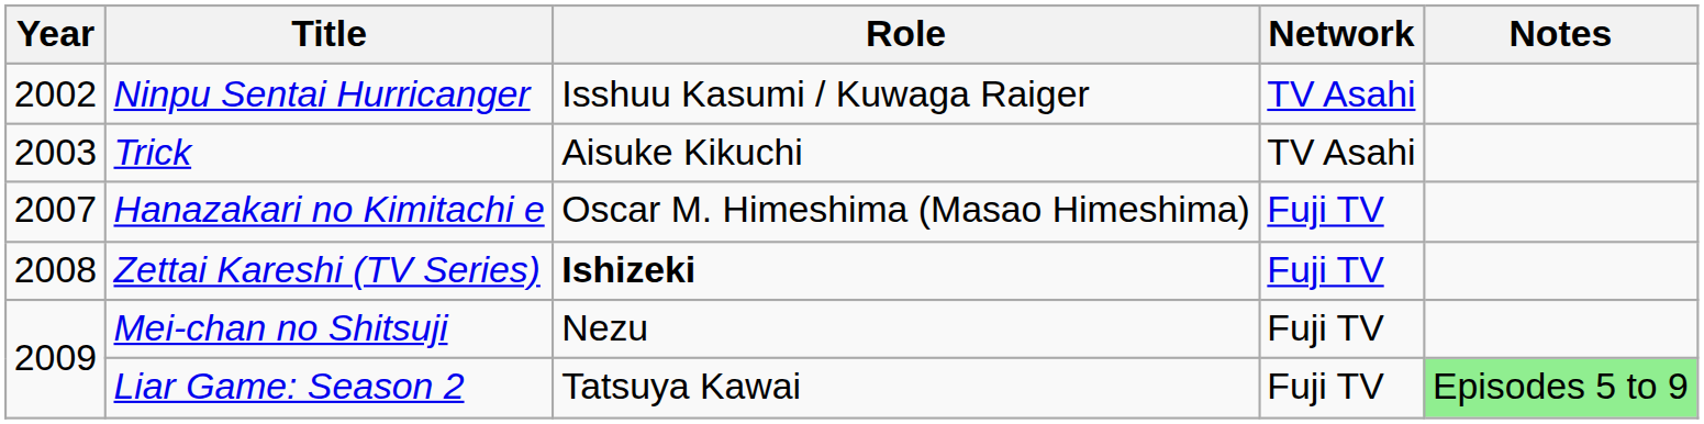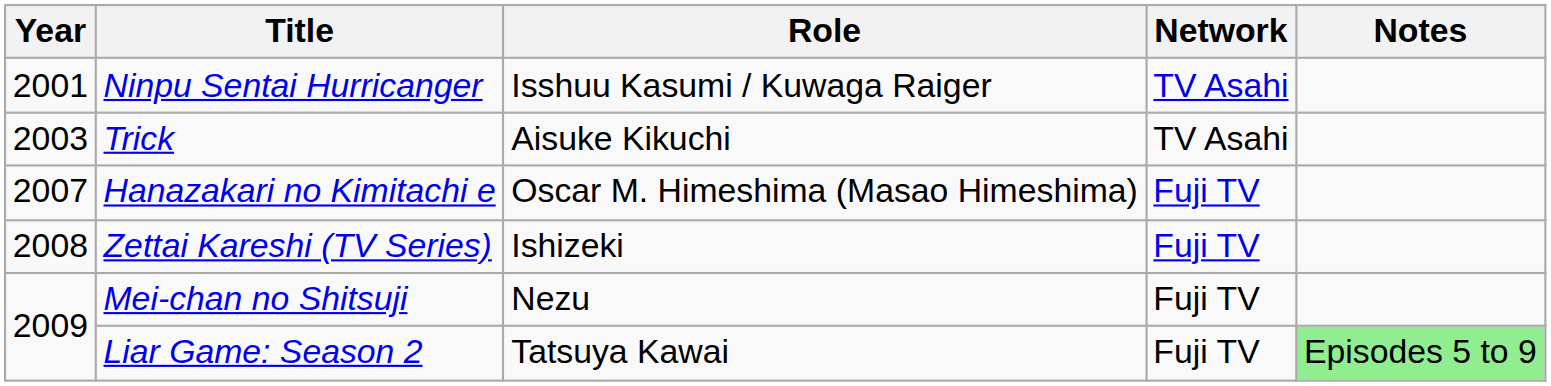 <table class="wikitable">
 <tr>
 <th>Year</th>
 <th>Title</th>
 <th>Role</th>
 <th>Network</th>
 <th>Notes</th>
 </tr>
 <tr>
-<td>2002</td>
+<td>2001</td>
 <td><em><a href='#'>Ninpu Sentai Hurricanger</a></em></td>
 <td>Isshuu Kasumi / Kuwaga Raiger</td>
 <td><a href='#'>TV Asahi</a></td>
 <td></td>
 </tr>
 <tr>
 <td>2003</td>
 <td><em><a href='#'>Trick</a></em></td>
 <td>Aisuke Kikuchi</td>
 <td>TV Asahi</td>
 <td></td>
 </tr>
 <tr>
 <td>2007</td>
 <td><em><a href='#'>Hanazakari no Kimitachi e</a></em></td>
 <td>Oscar M. Himeshima (Masao Himeshima)</td>
 <td><a href='#'>Fuji TV</a></td>
 <td></td>
 </tr>
 <tr>
 <td>2008</td>
 <td><em><a href='#'>Zettai Kareshi (TV Series)</a></em></td>
-<td><strong>Ishizeki</strong></td>
+<td>Ishizeki</td>
 <td><a href='#'>Fuji TV</a></td>
 <td></td>
 </tr>
 <tr>
 <td rowspan="2">2009</td>
 <td><em><a href='#'>Mei-chan no Shitsuji</a></em></td>
 <td>Nezu</td>
 <td>Fuji TV</td>
 <td></td>
 </tr>
 <tr>
 <td><em><a href='#'>Liar Game: Season 2</a></em></td>
 <td>Tatsuya Kawai</td>
 <td>Fuji TV</td>
 <td style="background: lightgreen;">Episodes 5 to 9</td>
 </tr>
 </table>
